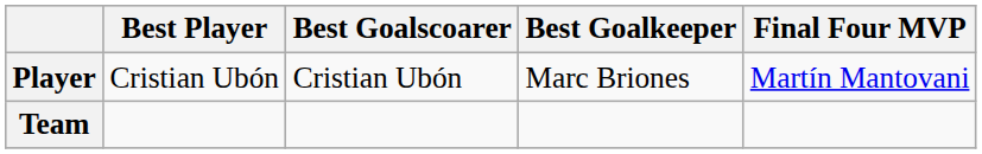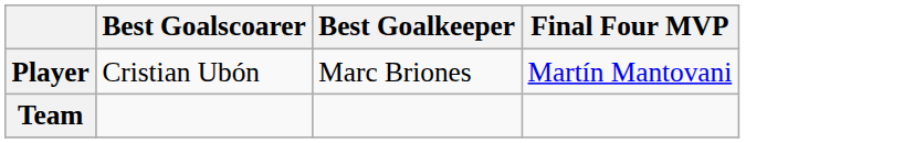 <table class="wikitable">
 <tr>
 <th></th>
-<th>Best Player</th>
 <th>Best Goalscoarer</th>
 <th>Best Goalkeeper</th>
 <th>Final Four MVP</th>
 </tr>
 <tr>
 <th>Player</th>
-<td> Cristian Ubón</td>
 <td> Cristian Ubón</td>
 <td> Marc Briones</td>
 <td> <a href='#'>Martín Mantovani</a></td>
 </tr>
 <tr>
 <th>Team</th>
 <td></td>
 <td></td>
 <td></td>
-<td></td>
 </tr>
 </table>
